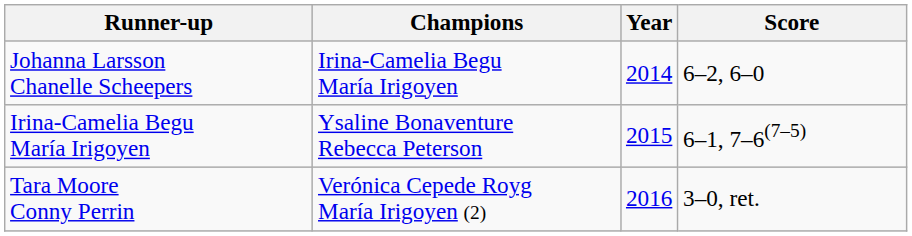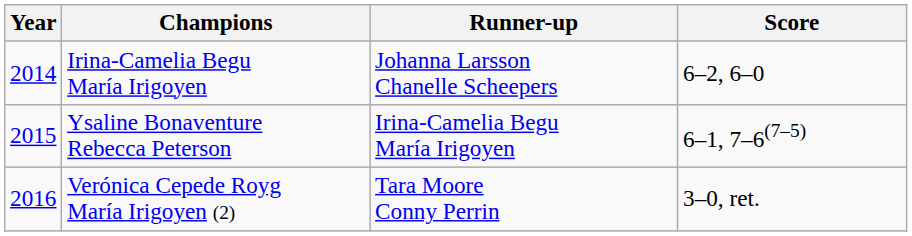 <table class="wikitable">
 <tr>
+<th>Year</th>
+<th style="width:205px">Champions</th>
 <th style="width:205px">Runner-up</th>
-<th style="width:205px">Champions</th>
-<th>Year</th>
 <th width="150">Score</th>
 </tr>
 <tr>
+<td><a href='#'>2014</a></td>
+<td> <a href='#'>Irina-Camelia Begu</a> <br>  <a href='#'>María Irigoyen</a></td>
 <td> <a href='#'>Johanna Larsson</a> <br>  <a href='#'>Chanelle Scheepers</a></td>
-<td> <a href='#'>Irina-Camelia Begu</a> <br>  <a href='#'>María Irigoyen</a></td>
-<td><a href='#'>2014</a></td>
 <td>6–2, 6–0</td>
 </tr>
 <tr>
+<td><a href='#'>2015</a></td>
+<td> <a href='#'>Ysaline Bonaventure</a> <br>  <a href='#'>Rebecca Peterson</a></td>
 <td> <a href='#'>Irina-Camelia Begu</a> <br>  <a href='#'>María Irigoyen</a></td>
-<td> <a href='#'>Ysaline Bonaventure</a> <br>  <a href='#'>Rebecca Peterson</a></td>
-<td><a href='#'>2015</a></td>
 <td>6–1, 7–6<sup>(7–5)</sup></td>
 </tr>
 <tr>
+<td><a href='#'>2016</a></td>
+<td> <a href='#'>Verónica Cepede Royg</a> <br>  <a href='#'>María Irigoyen</a> <small>(2)</small></td>
 <td> <a href='#'>Tara Moore</a> <br>  <a href='#'>Conny Perrin</a></td>
-<td> <a href='#'>Verónica Cepede Royg</a> <br>  <a href='#'>María Irigoyen</a> <small>(2)</small></td>
-<td><a href='#'>2016</a></td>
 <td>3–0, ret.</td>
 </tr>
 </table>
